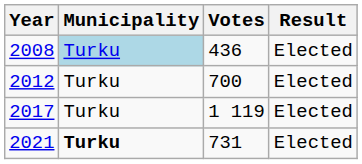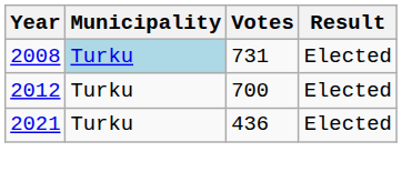 <table class="wikitable">
 <tr>
 <th>Year</th>
 <th>Municipality</th>
 <th>Votes</th>
 <th>Result</th>
 </tr>
 <tr>
 <td><a href='#'>2008</a></td>
 <td style="background: lightblue;"><a href='#'>Turku</a></td>
-<td>436</td>
+<td>731</td>
 <td>Elected </td>
 </tr>
 <tr>
 <td><a href='#'>2012</a></td>
 <td>Turku</td>
 <td>700</td>
 <td>Elected </td>
 </tr>
 <tr>
-<td><a href='#'>2017</a></td>
+<td><a href='#'>2021</a></td>
 <td>Turku</td>
-<td>1 119</td>
-<td>Elected </td>
-</tr>
-<tr>
-<td><a href='#'>2021</a></td>
-<td><strong>Turku</strong></td>
-<td>731</td>
+<td>436</td>
 <td>Elected </td>
 </tr>
 </table>
